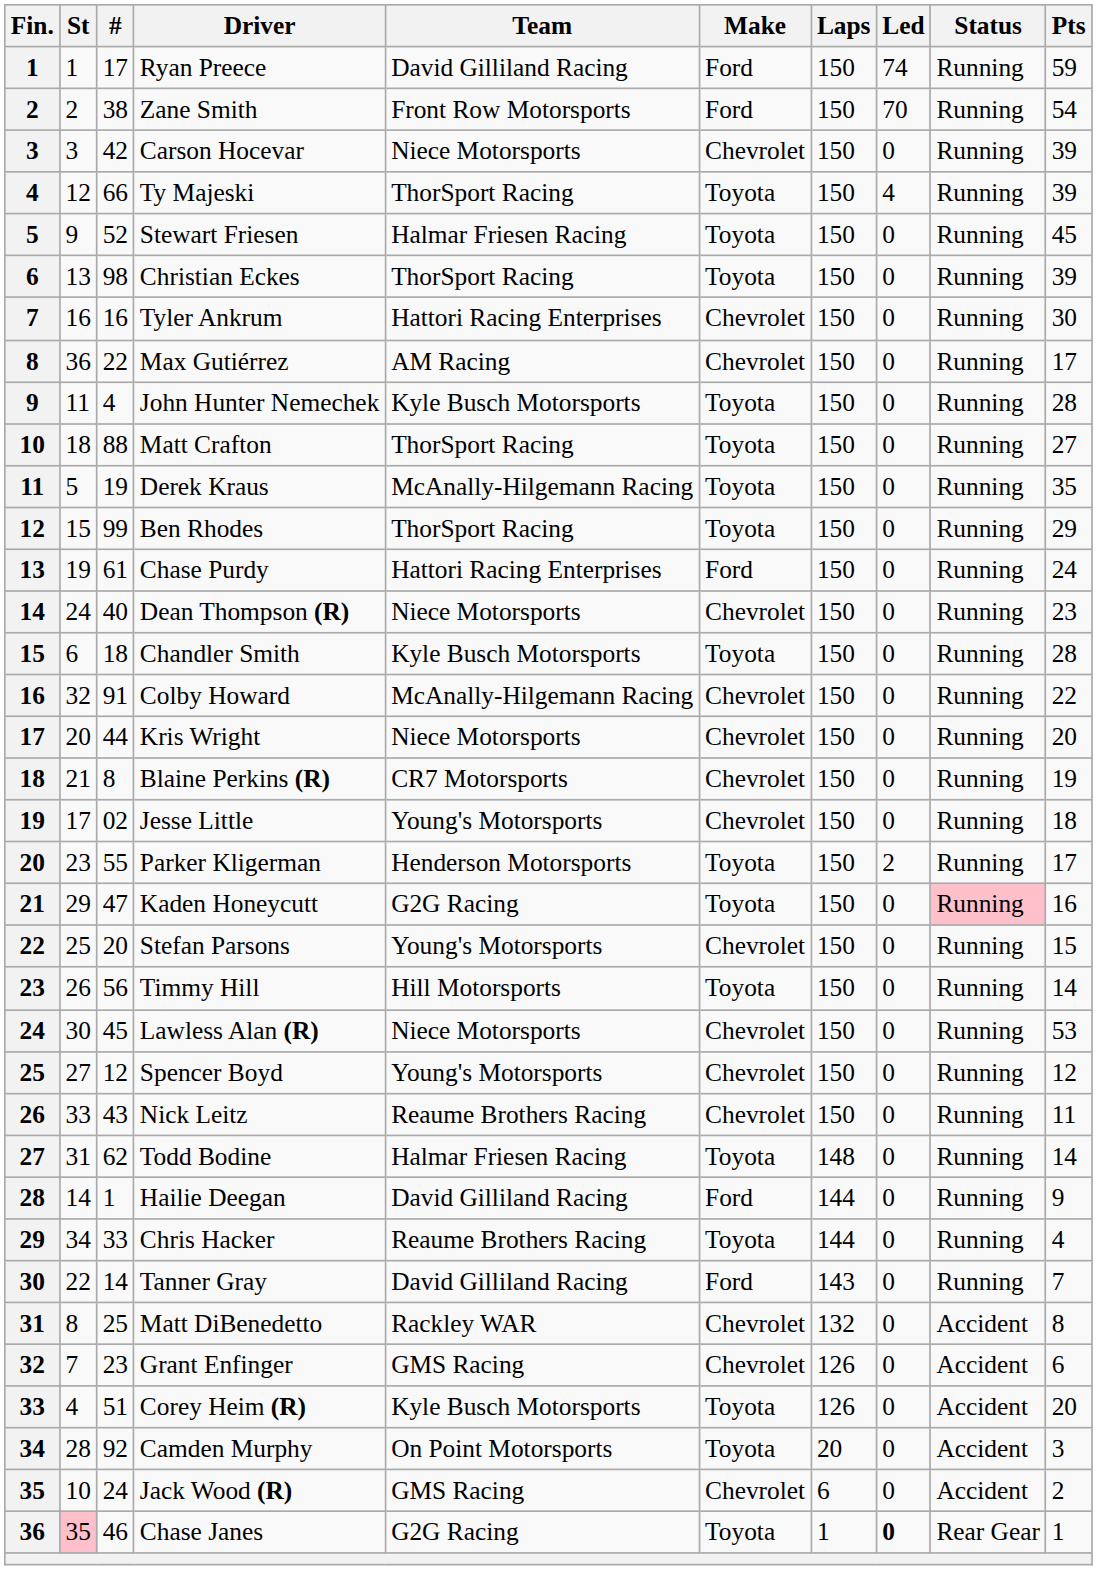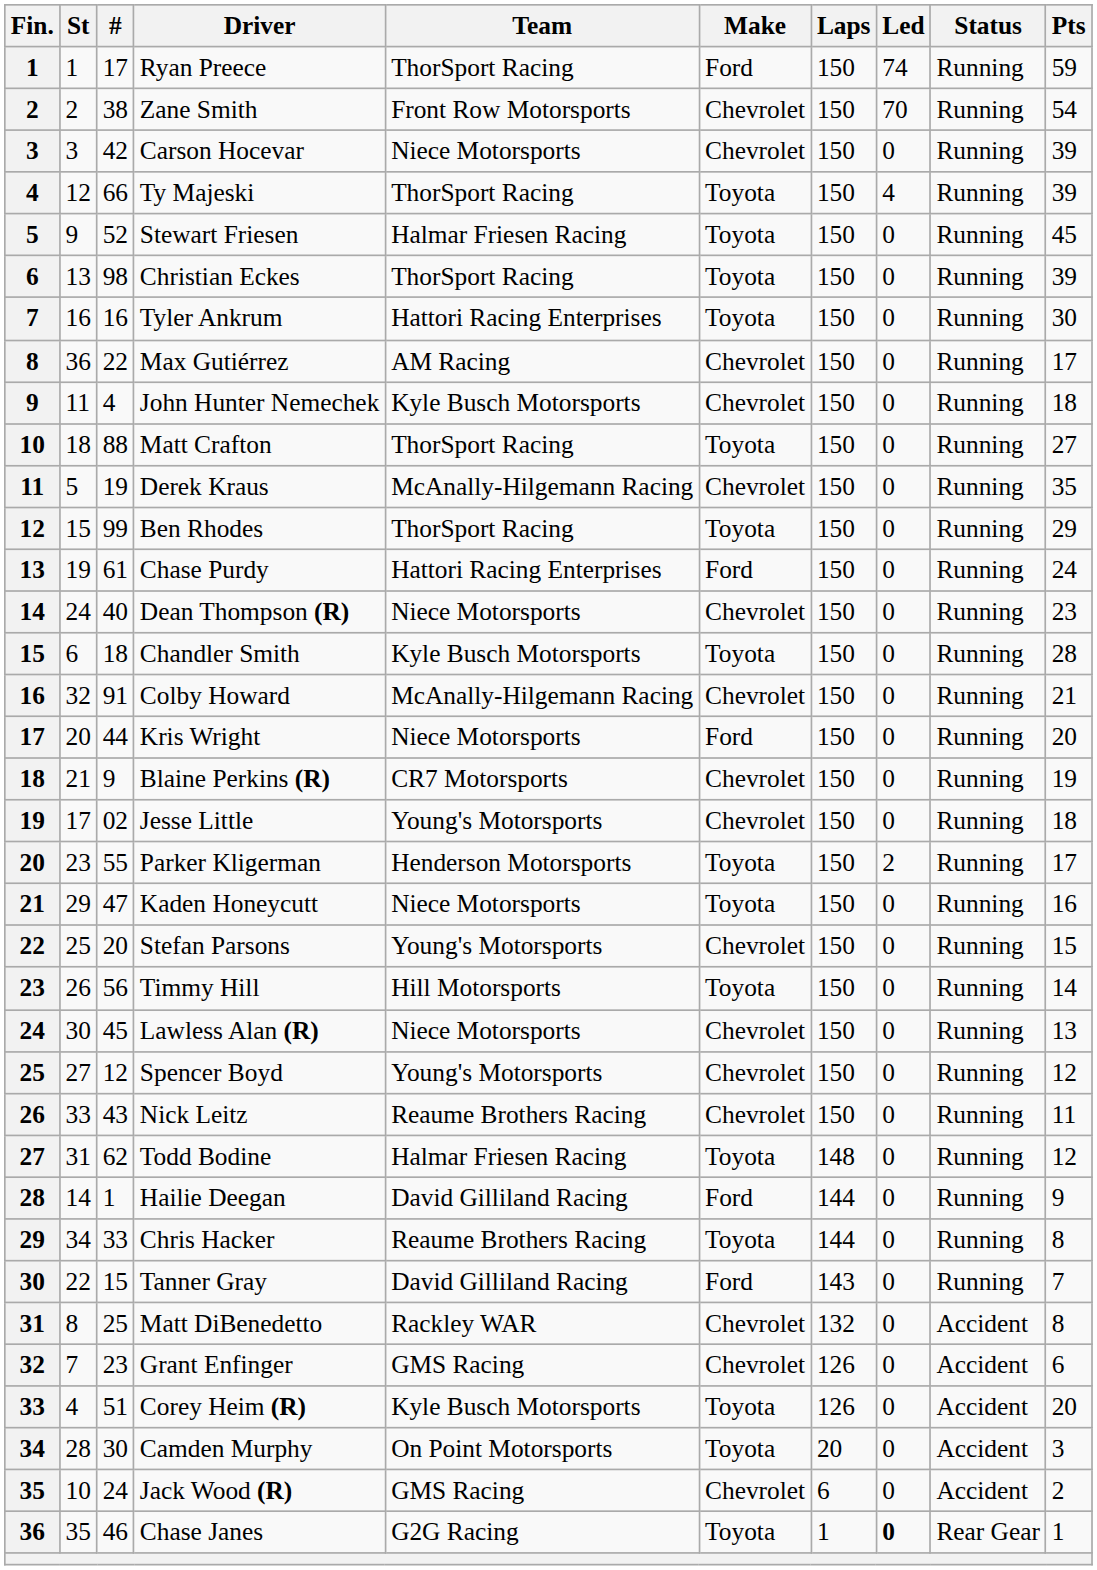 <table class="wikitable" style="font-size:95%">
 <tr>
 <th>Fin.</th>
 <th>St</th>
 <th>#</th>
 <th>Driver</th>
 <th>Team</th>
 <th>Make</th>
 <th>Laps</th>
 <th>Led</th>
 <th>Status</th>
 <th>Pts</th>
 </tr>
 <tr>
 <th>1</th>
 <td>1</td>
 <td>17</td>
 <td>Ryan Preece</td>
-<td>David Gilliland Racing</td>
+<td>ThorSport Racing</td>
 <td>Ford</td>
 <td>150</td>
 <td>74</td>
 <td>Running</td>
 <td>59</td>
 </tr>
 <tr>
 <th>2</th>
 <td>2</td>
 <td>38</td>
 <td>Zane Smith</td>
 <td>Front Row Motorsports</td>
-<td>Ford</td>
+<td>Chevrolet</td>
 <td>150</td>
 <td>70</td>
 <td>Running</td>
 <td>54</td>
 </tr>
 <tr>
 <th>3</th>
 <td>3</td>
 <td>42</td>
 <td>Carson Hocevar</td>
 <td>Niece Motorsports</td>
 <td>Chevrolet</td>
 <td>150</td>
 <td>0</td>
 <td>Running</td>
 <td>39</td>
 </tr>
 <tr>
 <th>4</th>
 <td>12</td>
 <td>66</td>
 <td>Ty Majeski</td>
 <td>ThorSport Racing</td>
 <td>Toyota</td>
 <td>150</td>
 <td>4</td>
 <td>Running</td>
 <td>39</td>
 </tr>
 <tr>
 <th>5</th>
 <td>9</td>
 <td>52</td>
 <td>Stewart Friesen</td>
 <td>Halmar Friesen Racing</td>
 <td>Toyota</td>
 <td>150</td>
 <td>0</td>
 <td>Running</td>
 <td>45</td>
 </tr>
 <tr>
 <th>6</th>
 <td>13</td>
 <td>98</td>
 <td>Christian Eckes</td>
 <td>ThorSport Racing</td>
 <td>Toyota</td>
 <td>150</td>
 <td>0</td>
 <td>Running</td>
 <td>39</td>
 </tr>
 <tr>
 <th>7</th>
 <td>16</td>
 <td>16</td>
 <td>Tyler Ankrum</td>
 <td>Hattori Racing Enterprises</td>
-<td>Chevrolet</td>
+<td>Toyota</td>
 <td>150</td>
 <td>0</td>
 <td>Running</td>
 <td>30</td>
 </tr>
 <tr>
 <th>8</th>
 <td>36</td>
 <td>22</td>
 <td>Max Gutiérrez</td>
 <td>AM Racing</td>
 <td>Chevrolet</td>
 <td>150</td>
 <td>0</td>
 <td>Running</td>
 <td>17</td>
 </tr>
 <tr>
 <th>9</th>
 <td>11</td>
 <td>4</td>
 <td>John Hunter Nemechek</td>
 <td>Kyle Busch Motorsports</td>
-<td>Toyota</td>
+<td>Chevrolet</td>
 <td>150</td>
 <td>0</td>
 <td>Running</td>
-<td>28</td>
+<td>18</td>
 </tr>
 <tr>
 <th>10</th>
 <td>18</td>
 <td>88</td>
 <td>Matt Crafton</td>
 <td>ThorSport Racing</td>
 <td>Toyota</td>
 <td>150</td>
 <td>0</td>
 <td>Running</td>
 <td>27</td>
 </tr>
 <tr>
 <th>11</th>
 <td>5</td>
 <td>19</td>
 <td>Derek Kraus</td>
 <td>McAnally-Hilgemann Racing</td>
-<td>Toyota</td>
+<td>Chevrolet</td>
 <td>150</td>
 <td>0</td>
 <td>Running</td>
 <td>35</td>
 </tr>
 <tr>
 <th>12</th>
 <td>15</td>
 <td>99</td>
 <td>Ben Rhodes</td>
 <td>ThorSport Racing</td>
 <td>Toyota</td>
 <td>150</td>
 <td>0</td>
 <td>Running</td>
 <td>29</td>
 </tr>
 <tr>
 <th>13</th>
 <td>19</td>
 <td>61</td>
 <td>Chase Purdy</td>
 <td>Hattori Racing Enterprises</td>
 <td>Ford</td>
 <td>150</td>
 <td>0</td>
 <td>Running</td>
 <td>24</td>
 </tr>
 <tr>
 <th>14</th>
 <td>24</td>
 <td>40</td>
 <td>Dean Thompson <strong>(R)</strong></td>
 <td>Niece Motorsports</td>
 <td>Chevrolet</td>
 <td>150</td>
 <td>0</td>
 <td>Running</td>
 <td>23</td>
 </tr>
 <tr>
 <th>15</th>
 <td>6</td>
 <td>18</td>
 <td>Chandler Smith</td>
 <td>Kyle Busch Motorsports</td>
 <td>Toyota</td>
 <td>150</td>
 <td>0</td>
 <td>Running</td>
 <td>28</td>
 </tr>
 <tr>
 <th>16</th>
 <td>32</td>
 <td>91</td>
 <td>Colby Howard</td>
 <td>McAnally-Hilgemann Racing</td>
 <td>Chevrolet</td>
 <td>150</td>
 <td>0</td>
 <td>Running</td>
-<td>22</td>
+<td>21</td>
 </tr>
 <tr>
 <th>17</th>
 <td>20</td>
 <td>44</td>
 <td>Kris Wright</td>
 <td>Niece Motorsports</td>
-<td>Chevrolet</td>
+<td>Ford</td>
 <td>150</td>
 <td>0</td>
 <td>Running</td>
 <td>20</td>
 </tr>
 <tr>
 <th>18</th>
 <td>21</td>
-<td>8</td>
+<td>9</td>
 <td>Blaine Perkins <strong>(R)</strong></td>
 <td>CR7 Motorsports</td>
 <td>Chevrolet</td>
 <td>150</td>
 <td>0</td>
 <td>Running</td>
 <td>19</td>
 </tr>
 <tr>
 <th>19</th>
 <td>17</td>
 <td>02</td>
 <td>Jesse Little</td>
 <td>Young's Motorsports</td>
 <td>Chevrolet</td>
 <td>150</td>
 <td>0</td>
 <td>Running</td>
 <td>18</td>
 </tr>
 <tr>
 <th>20</th>
 <td>23</td>
 <td>55</td>
 <td>Parker Kligerman</td>
 <td>Henderson Motorsports</td>
 <td>Toyota</td>
 <td>150</td>
 <td>2</td>
 <td>Running</td>
 <td>17</td>
 </tr>
 <tr>
 <th>21</th>
 <td>29</td>
 <td>47</td>
 <td>Kaden Honeycutt</td>
-<td>G2G Racing</td>
+<td>Niece Motorsports</td>
 <td>Toyota</td>
 <td>150</td>
 <td>0</td>
-<td style="background: pink;">Running</td>
+<td>Running</td>
 <td>16</td>
 </tr>
 <tr>
 <th>22</th>
 <td>25</td>
 <td>20</td>
 <td>Stefan Parsons</td>
 <td>Young's Motorsports</td>
 <td>Chevrolet</td>
 <td>150</td>
 <td>0</td>
 <td>Running</td>
 <td>15</td>
 </tr>
 <tr>
 <th>23</th>
 <td>26</td>
 <td>56</td>
 <td>Timmy Hill</td>
 <td>Hill Motorsports</td>
 <td>Toyota</td>
 <td>150</td>
 <td>0</td>
 <td>Running</td>
 <td>14</td>
 </tr>
 <tr>
 <th>24</th>
 <td>30</td>
 <td>45</td>
 <td>Lawless Alan <strong>(R)</strong></td>
 <td>Niece Motorsports</td>
 <td>Chevrolet</td>
 <td>150</td>
 <td>0</td>
 <td>Running</td>
-<td>53</td>
+<td>13</td>
 </tr>
 <tr>
 <th>25</th>
 <td>27</td>
 <td>12</td>
 <td>Spencer Boyd</td>
 <td>Young's Motorsports</td>
 <td>Chevrolet</td>
 <td>150</td>
 <td>0</td>
 <td>Running</td>
 <td>12</td>
 </tr>
 <tr>
 <th>26</th>
 <td>33</td>
 <td>43</td>
 <td>Nick Leitz</td>
 <td>Reaume Brothers Racing</td>
 <td>Chevrolet</td>
 <td>150</td>
 <td>0</td>
 <td>Running</td>
 <td>11</td>
 </tr>
 <tr>
 <th>27</th>
 <td>31</td>
 <td>62</td>
 <td>Todd Bodine</td>
 <td>Halmar Friesen Racing</td>
 <td>Toyota</td>
 <td>148</td>
 <td>0</td>
 <td>Running</td>
-<td>14</td>
+<td>12</td>
 </tr>
 <tr>
 <th>28</th>
 <td>14</td>
 <td>1</td>
 <td>Hailie Deegan</td>
 <td>David Gilliland Racing</td>
 <td>Ford</td>
 <td>144</td>
 <td>0</td>
 <td>Running</td>
 <td>9</td>
 </tr>
 <tr>
 <th>29</th>
 <td>34</td>
 <td>33</td>
 <td>Chris Hacker</td>
 <td>Reaume Brothers Racing</td>
 <td>Toyota</td>
 <td>144</td>
 <td>0</td>
 <td>Running</td>
-<td>4</td>
+<td>8</td>
 </tr>
 <tr>
 <th>30</th>
 <td>22</td>
-<td>14</td>
+<td>15</td>
 <td>Tanner Gray</td>
 <td>David Gilliland Racing</td>
 <td>Ford</td>
 <td>143</td>
 <td>0</td>
 <td>Running</td>
 <td>7</td>
 </tr>
 <tr>
 <th>31</th>
 <td>8</td>
 <td>25</td>
 <td>Matt DiBenedetto</td>
 <td>Rackley WAR</td>
 <td>Chevrolet</td>
 <td>132</td>
 <td>0</td>
 <td>Accident</td>
 <td>8</td>
 </tr>
 <tr>
 <th>32</th>
 <td>7</td>
 <td>23</td>
 <td>Grant Enfinger</td>
 <td>GMS Racing</td>
 <td>Chevrolet</td>
 <td>126</td>
 <td>0</td>
 <td>Accident</td>
 <td>6</td>
 </tr>
 <tr>
 <th>33</th>
 <td>4</td>
 <td>51</td>
 <td>Corey Heim <strong>(R)</strong></td>
 <td>Kyle Busch Motorsports</td>
 <td>Toyota</td>
 <td>126</td>
 <td>0</td>
 <td>Accident</td>
 <td>20</td>
 </tr>
 <tr>
 <th>34</th>
 <td>28</td>
-<td>92</td>
+<td>30</td>
 <td>Camden Murphy</td>
 <td>On Point Motorsports</td>
 <td>Toyota</td>
 <td>20</td>
 <td>0</td>
 <td>Accident</td>
 <td>3</td>
 </tr>
 <tr>
 <th>35</th>
 <td>10</td>
 <td>24</td>
 <td>Jack Wood <strong>(R)</strong></td>
 <td>GMS Racing</td>
 <td>Chevrolet</td>
 <td>6</td>
 <td>0</td>
 <td>Accident</td>
 <td>2</td>
 </tr>
 <tr>
 <th>36</th>
-<td style="background: pink;">35</td>
+<td>35</td>
 <td>46</td>
 <td>Chase Janes</td>
 <td>G2G Racing</td>
 <td>Toyota</td>
 <td>1</td>
 <td><strong>0</strong></td>
 <td>Rear Gear</td>
 <td>1</td>
 </tr>
 <tr>
 <th colspan="10"></th>
 </tr>
 </table>
